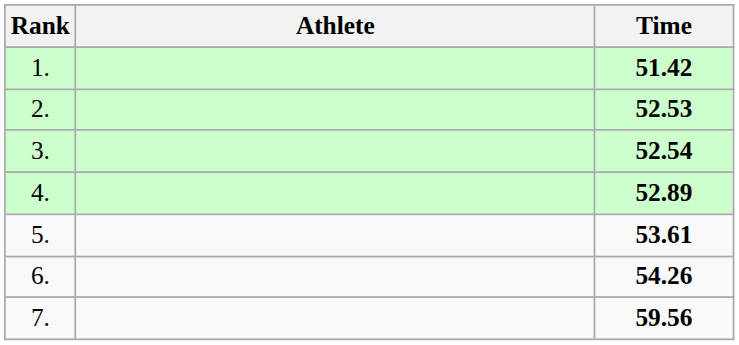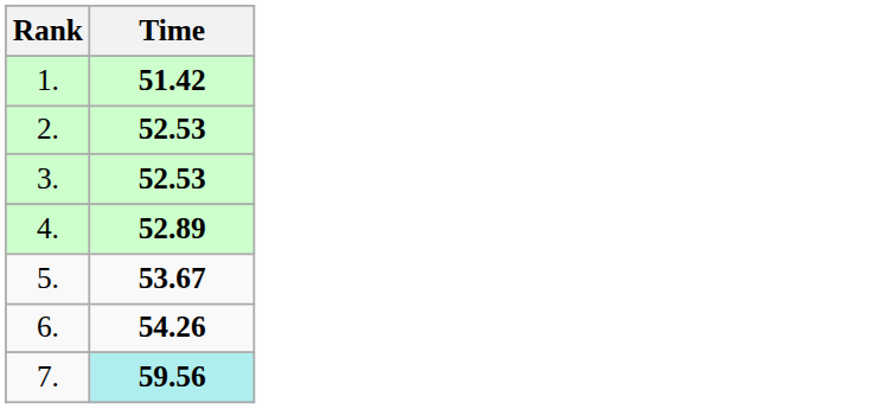 <table class="wikitable" style="border-collapse: collapse; font-size: 90%;">
 <tr>
 <th>Rank</th>
-<th style="width: 20em">Athlete</th>
 <th style="width: 5em">Time</th>
 </tr>
 <tr style="background:#ccffcc;">
 <td align="center">1.</td>
-<td></td>
 <td align="center"><strong>51.42</strong></td>
 </tr>
 <tr style="background:#ccffcc;">
 <td align="center">2.</td>
-<td></td>
 <td align="center"><strong>52.53</strong></td>
 </tr>
 <tr style="background:#ccffcc;">
 <td align="center">3.</td>
-<td></td>
-<td align="center"><strong>52.54</strong></td>
+<td align="center"><strong>52.53</strong></td>
 </tr>
 <tr style="background:#ccffcc;">
 <td align="center">4.</td>
-<td></td>
 <td align="center"><strong>52.89</strong></td>
 </tr>
 <tr>
 <td align="center">5.</td>
-<td></td>
-<td align="center"><strong>53.61</strong></td>
+<td align="center"><strong>53.67</strong></td>
 </tr>
 <tr>
 <td align="center">6.</td>
-<td></td>
 <td align="center"><strong>54.26</strong></td>
 </tr>
 <tr>
 <td align="center">7.</td>
-<td></td>
-<td align="center"><strong>59.56</strong></td>
+<td align="center" style="background: paleturquoise;"><strong>59.56</strong></td>
 </tr>
 </table>
